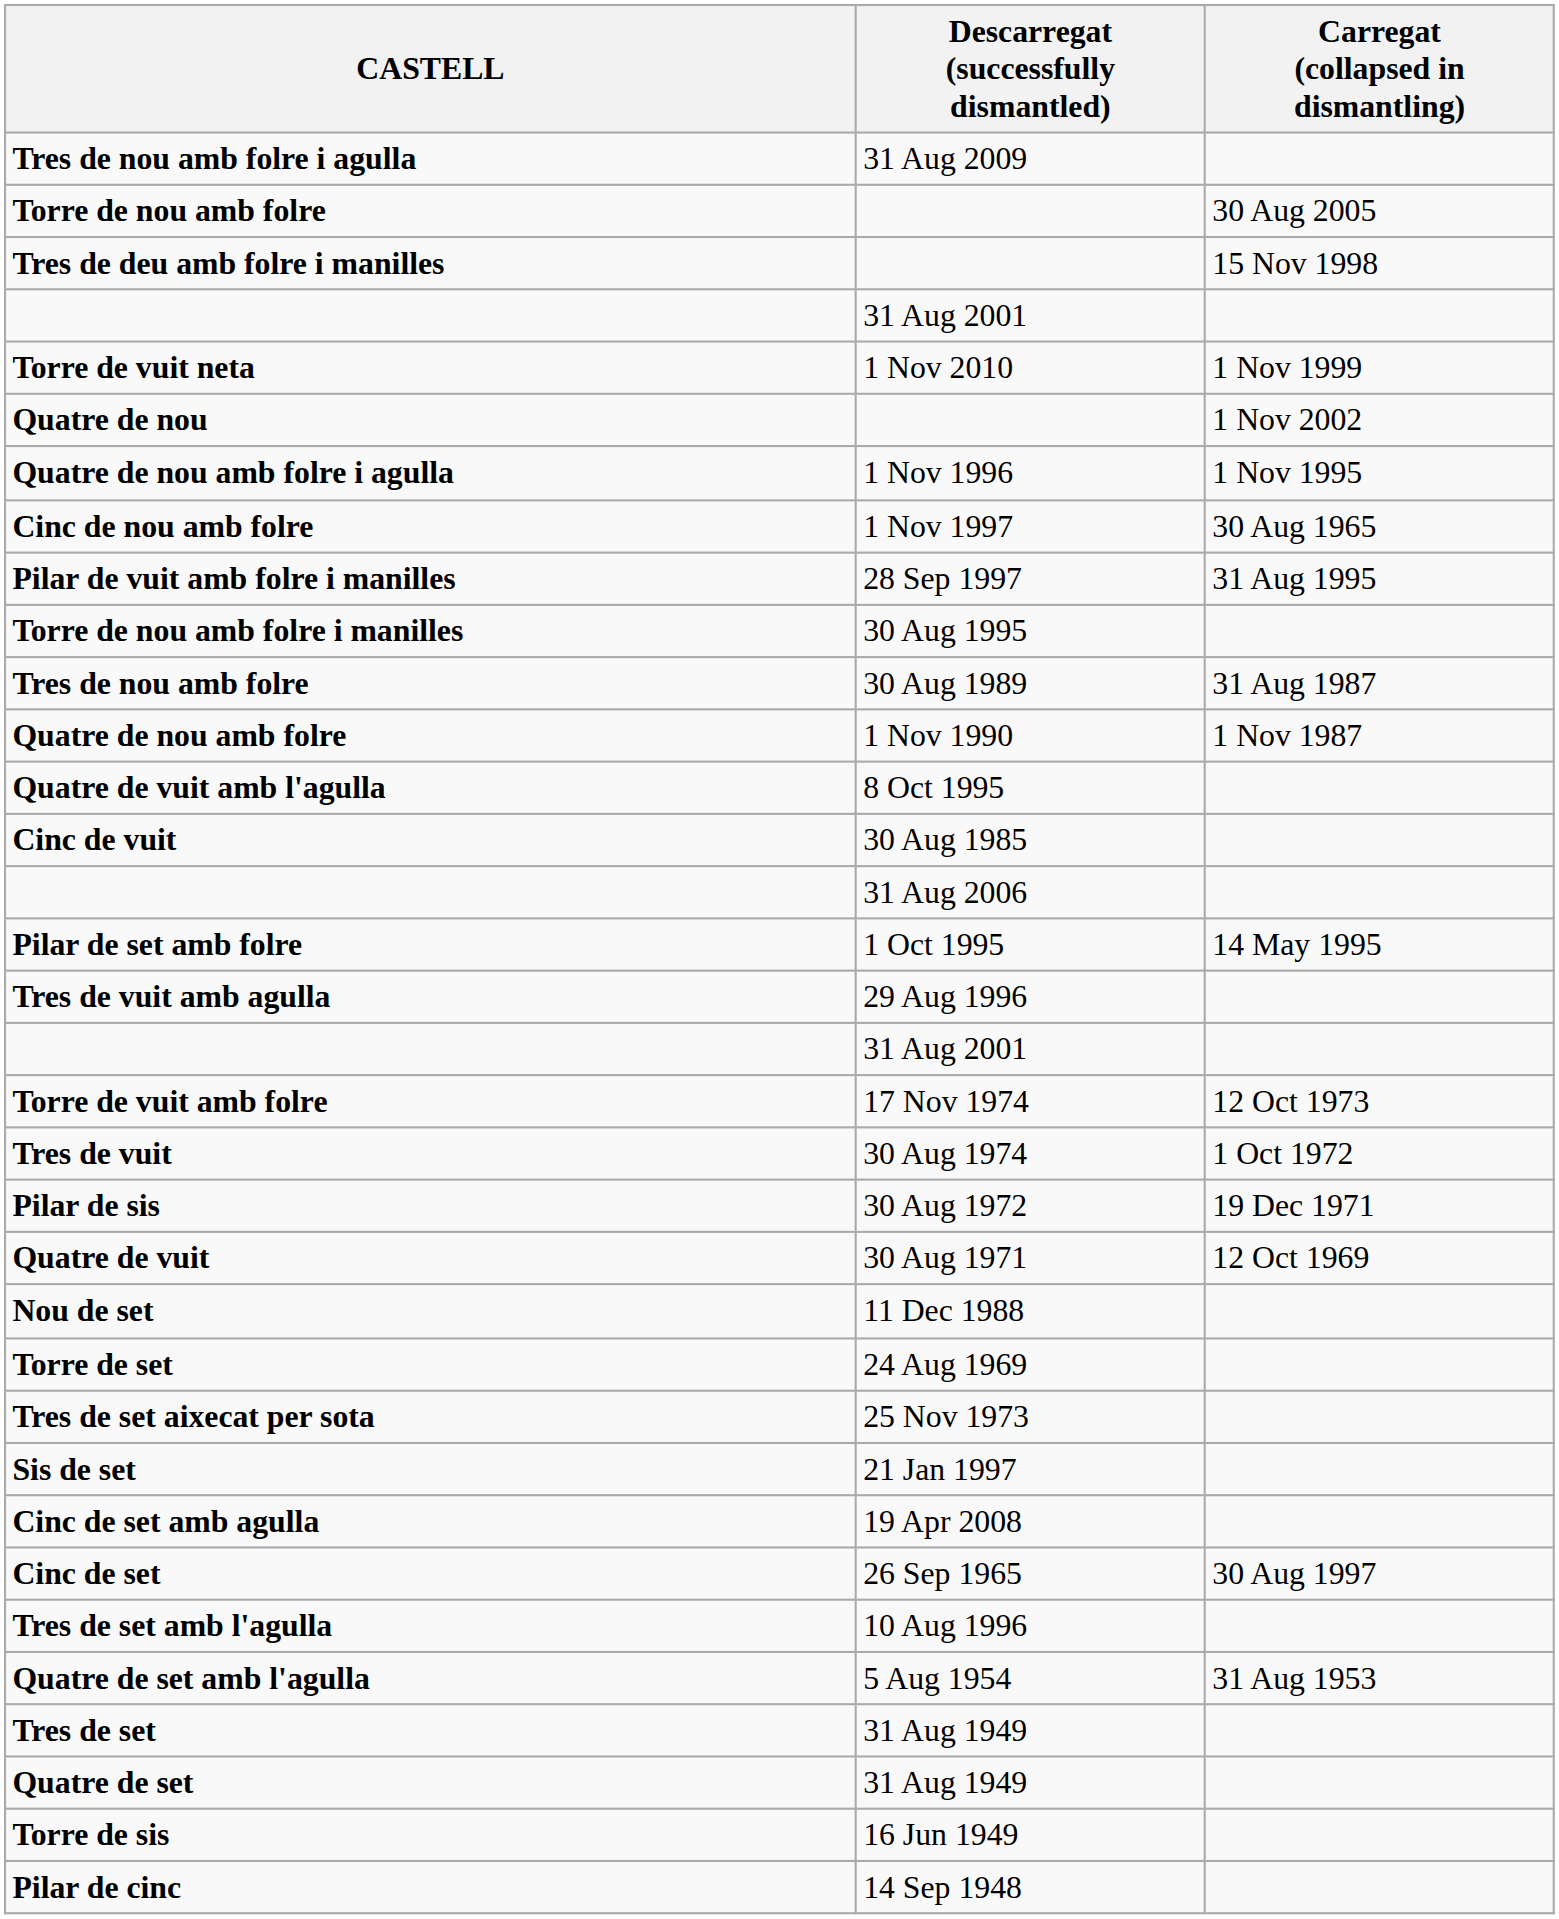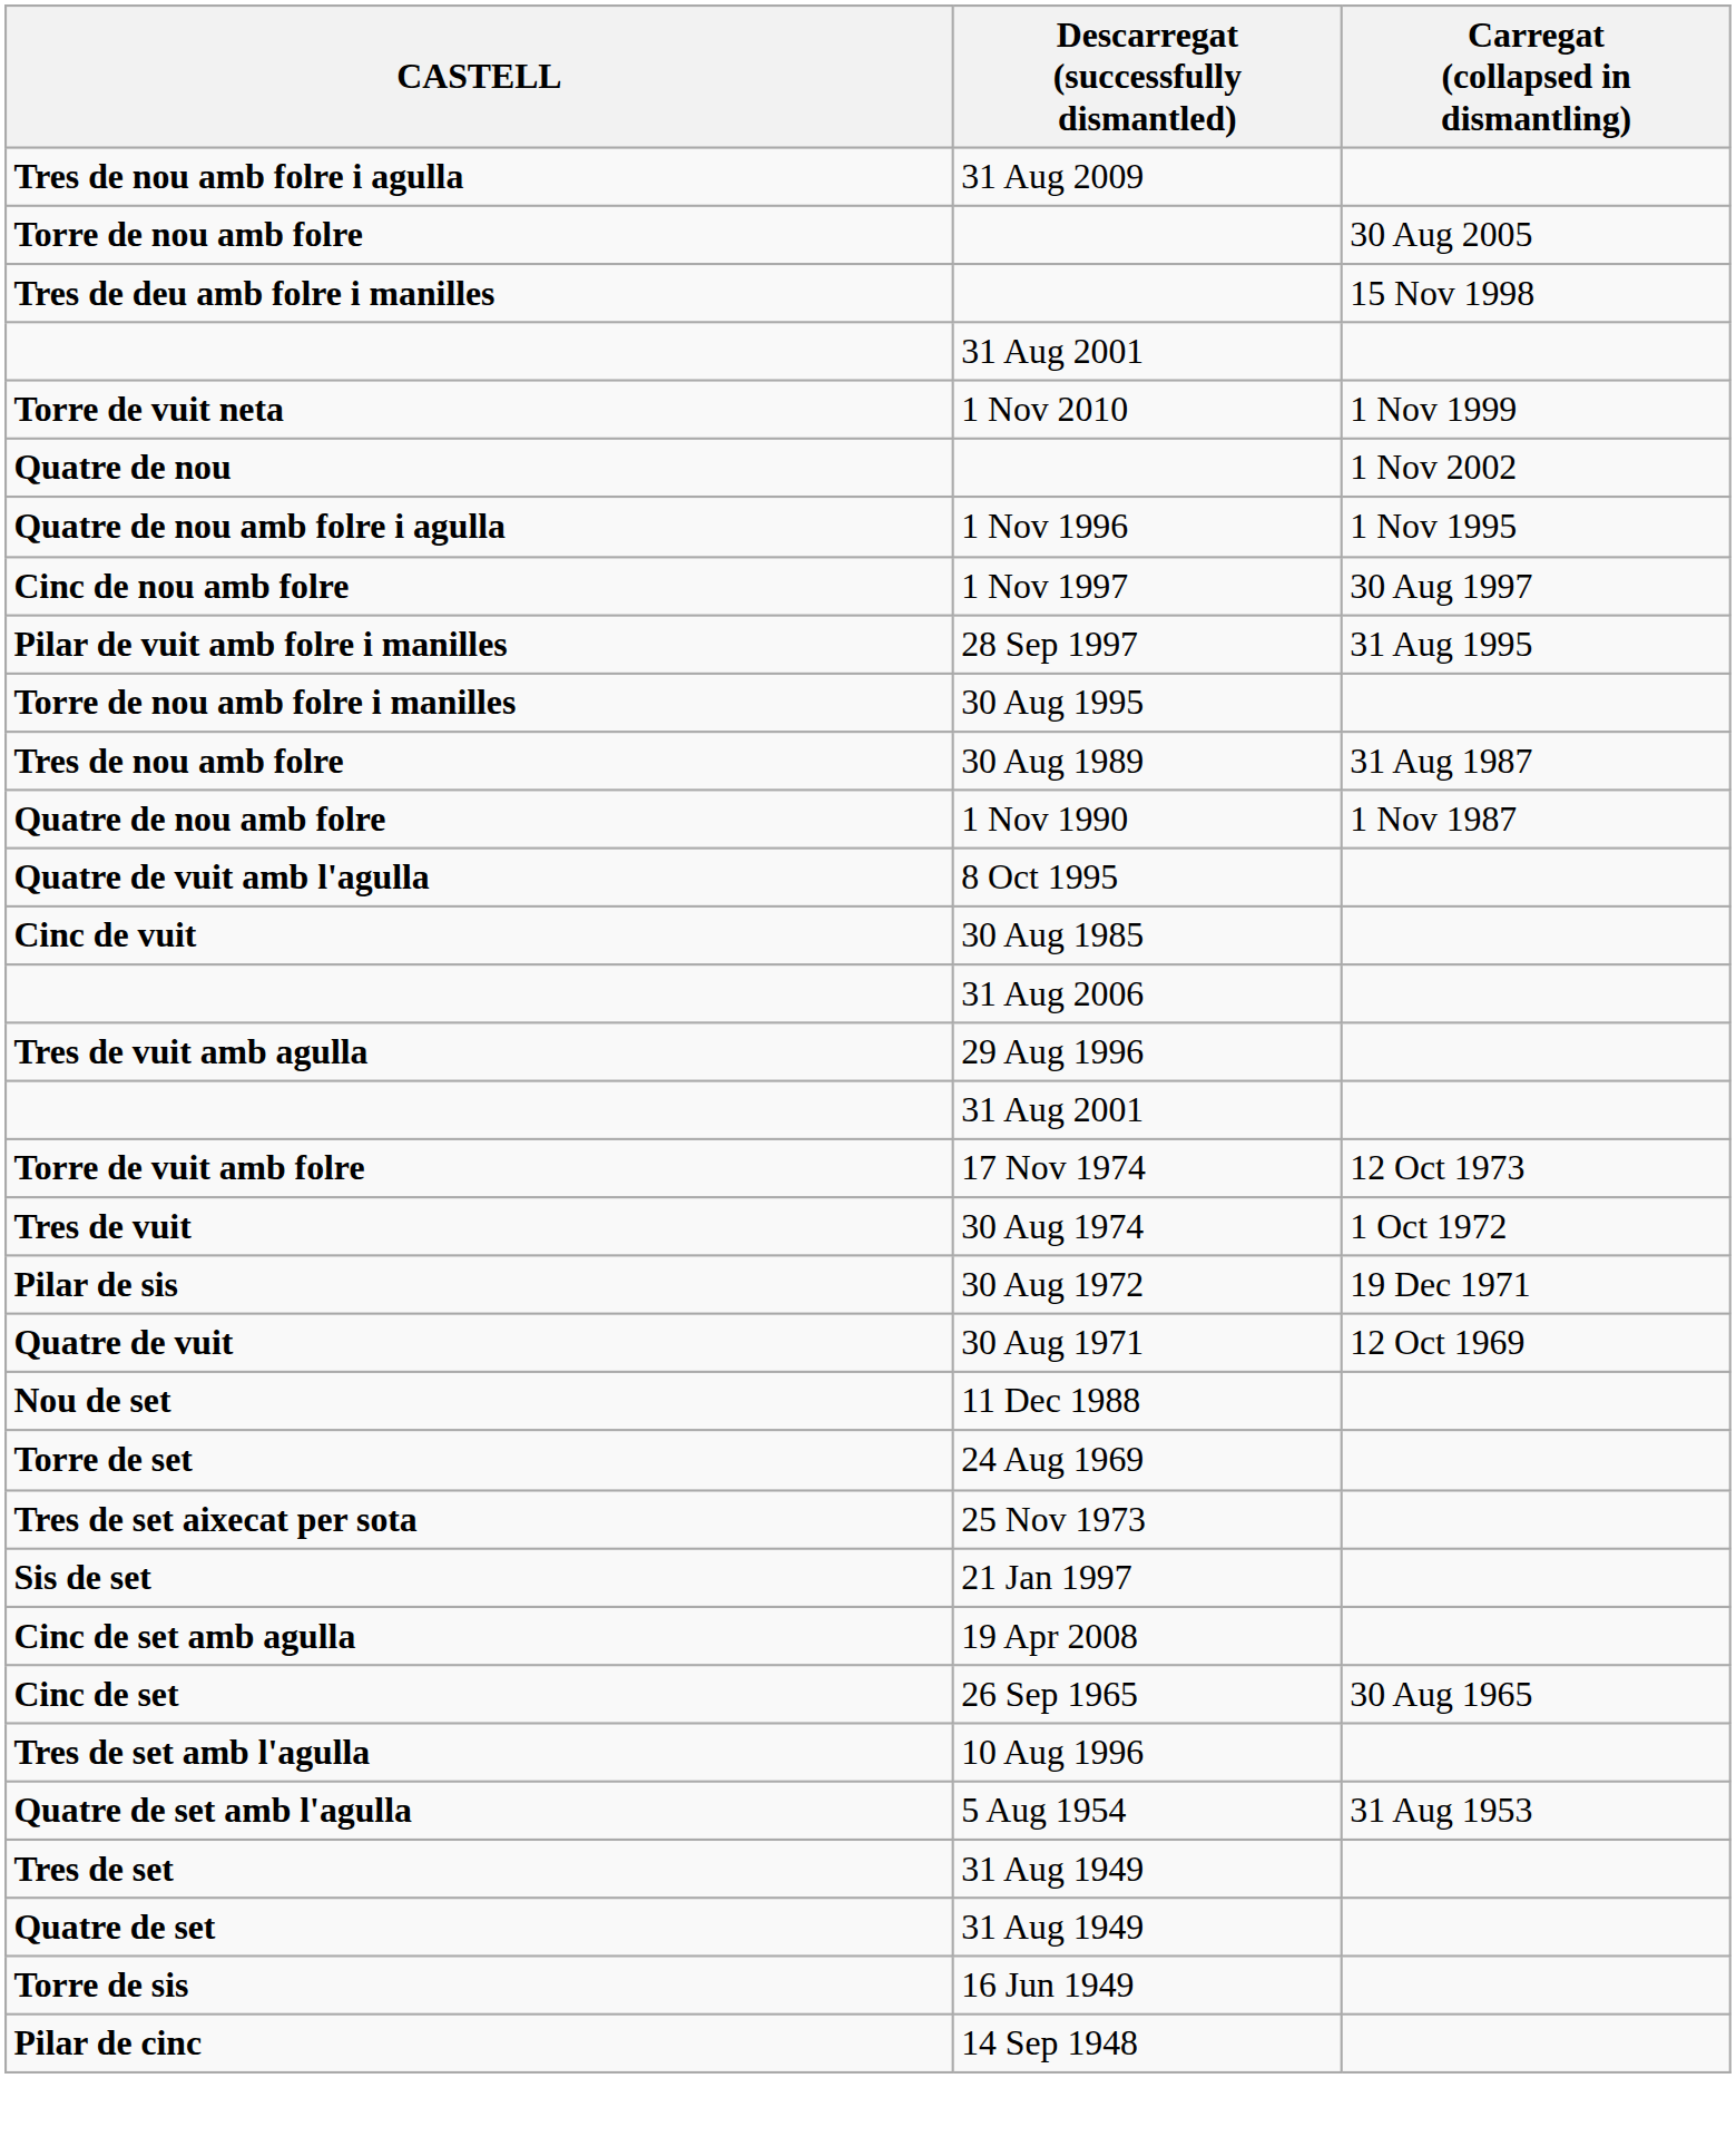 <table class="wikitable" style="font-size:95%;">
 <tr>
 <th width="400">CASTELL</th>
 <th width="160">Descarregat<br>(successfully dismantled)</th>
 <th width="160">Carregat<br>(collapsed in dismantling)</th>
 </tr>
 <tr>
 <td><strong>Tres de nou amb folre i agulla</strong></td>
 <td>31 Aug 2009</td>
 <td></td>
 </tr>
 <tr>
 <td><strong>Torre de nou amb folre</strong></td>
 <td></td>
 <td>30 Aug 2005</td>
 </tr>
 <tr>
 <td><strong>Tres de deu amb folre i manilles</strong></td>
 <td></td>
 <td>15 Nov 1998</td>
 </tr>
 <tr>
 <td><strong></strong></td>
 <td>31 Aug 2001</td>
 <td></td>
 </tr>
 <tr>
 <td><strong>Torre de vuit neta</strong></td>
 <td>1 Nov 2010</td>
 <td>1 Nov 1999</td>
 </tr>
 <tr>
 <td><strong>Quatre de nou</strong></td>
 <td></td>
 <td>1 Nov 2002</td>
 </tr>
 <tr>
 <td><strong>Quatre de nou amb folre i agulla</strong></td>
 <td>1 Nov 1996</td>
 <td>1 Nov 1995</td>
 </tr>
 <tr>
 <td><strong>Cinc de nou amb folre</strong></td>
 <td>1 Nov 1997</td>
-<td>30 Aug 1965</td>
+<td>30 Aug 1997</td>
 </tr>
 <tr>
 <td><strong>Pilar de vuit amb folre i manilles</strong></td>
 <td>28 Sep 1997</td>
 <td>31 Aug 1995</td>
 </tr>
 <tr>
 <td><strong>Torre de nou amb folre i manilles</strong></td>
 <td>30 Aug 1995</td>
 <td></td>
 </tr>
 <tr>
 <td><strong>Tres de nou amb folre</strong></td>
 <td>30 Aug 1989</td>
 <td>31 Aug 1987</td>
 </tr>
 <tr>
 <td><strong>Quatre de nou amb folre</strong></td>
 <td>1 Nov 1990</td>
 <td>1 Nov 1987</td>
 </tr>
 <tr>
 <td><strong>Quatre de vuit amb l'agulla</strong></td>
 <td>8 Oct 1995</td>
 <td></td>
 </tr>
 <tr>
 <td><strong>Cinc de vuit</strong></td>
 <td>30 Aug 1985</td>
 <td></td>
 </tr>
 <tr>
 <td><strong></strong></td>
 <td>31 Aug 2006</td>
 <td></td>
-</tr>
-<tr>
-<td><strong>Pilar de set amb folre</strong></td>
-<td>1 Oct 1995</td>
-<td>14 May 1995</td>
 </tr>
 <tr>
 <td><strong>Tres de vuit amb agulla</strong></td>
 <td>29 Aug 1996</td>
 <td></td>
 </tr>
 <tr>
 <td><strong></strong></td>
 <td>31 Aug 2001</td>
 <td></td>
 </tr>
 <tr>
 <td><strong>Torre de vuit amb folre</strong></td>
 <td>17 Nov 1974</td>
 <td>12 Oct 1973</td>
 </tr>
 <tr>
 <td><strong>Tres de vuit</strong></td>
 <td>30 Aug 1974</td>
 <td>1 Oct 1972</td>
 </tr>
 <tr>
 <td><strong>Pilar de sis</strong></td>
 <td>30 Aug 1972</td>
 <td>19 Dec 1971</td>
 </tr>
 <tr>
 <td><strong>Quatre de vuit</strong></td>
 <td>30 Aug 1971</td>
 <td>12 Oct 1969</td>
 </tr>
 <tr>
 <td><strong>Nou de set</strong></td>
 <td>11 Dec 1988</td>
 <td></td>
 </tr>
 <tr>
 <td><strong>Torre de set</strong></td>
 <td>24 Aug 1969</td>
 <td></td>
 </tr>
 <tr>
 <td><strong>Tres de set aixecat per sota</strong></td>
 <td>25 Nov 1973</td>
 <td></td>
 </tr>
 <tr>
 <td><strong>Sis de set</strong></td>
 <td>21 Jan 1997</td>
 <td></td>
 </tr>
 <tr>
 <td><strong>Cinc de set amb agulla</strong></td>
 <td>19 Apr 2008</td>
 <td></td>
 </tr>
 <tr>
 <td><strong>Cinc de set</strong></td>
 <td>26 Sep 1965</td>
-<td>30 Aug 1997</td>
+<td>30 Aug 1965</td>
 </tr>
 <tr>
 <td><strong>Tres de set amb l'agulla</strong></td>
 <td>10 Aug 1996</td>
 <td></td>
 </tr>
 <tr>
 <td><strong>Quatre de set amb l'agulla</strong></td>
 <td>5 Aug 1954</td>
 <td>31 Aug 1953</td>
 </tr>
 <tr>
 <td><strong>Tres de set</strong></td>
 <td>31 Aug 1949</td>
 <td></td>
 </tr>
 <tr>
 <td><strong>Quatre de set</strong></td>
 <td>31 Aug 1949</td>
 <td></td>
 </tr>
 <tr>
 <td><strong>Torre de sis</strong></td>
 <td>16 Jun 1949</td>
 <td></td>
 </tr>
 <tr>
 <td><strong>Pilar de cinc</strong></td>
 <td>14 Sep 1948</td>
 <td></td>
 </tr>
 </table>
